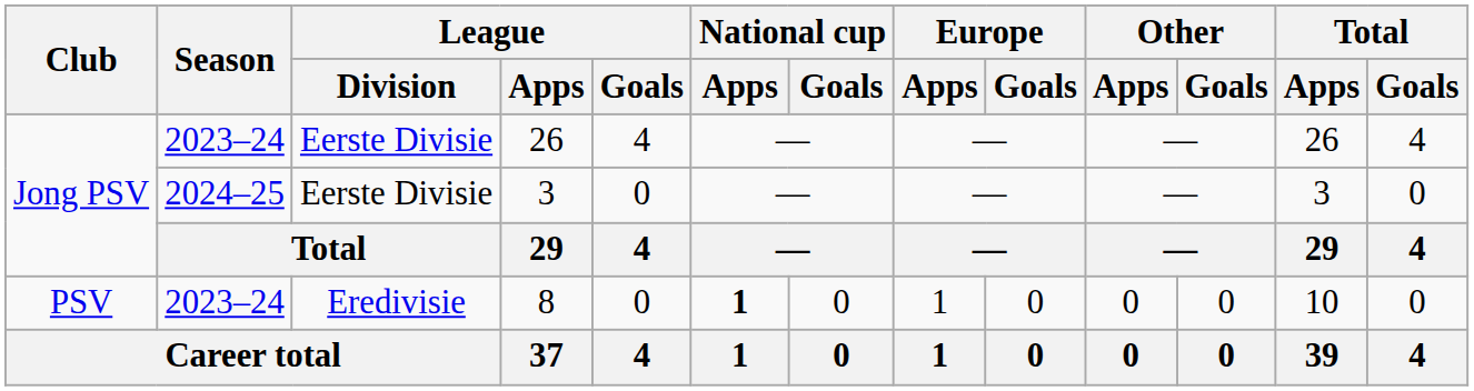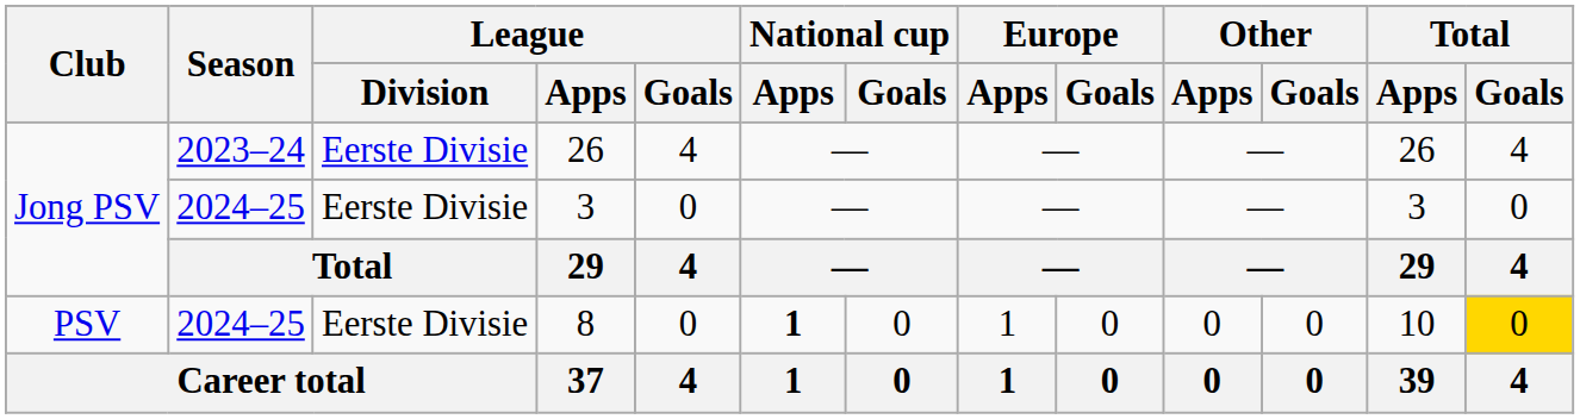 <table class="wikitable" style="text-align: center">
 <tr>
 <th rowspan="2">Club</th>
 <th rowspan="2">Season</th>
 <th colspan="3">League</th>
 <th colspan="2">National cup</th>
 <th colspan="2">Europe</th>
 <th colspan="2">Other</th>
 <th colspan="2">Total</th>
 </tr>
 <tr>
 <th>Division</th>
 <th>Apps</th>
 <th>Goals</th>
 <th>Apps</th>
 <th>Goals</th>
 <th>Apps</th>
 <th>Goals</th>
 <th>Apps</th>
 <th>Goals</th>
 <th>Apps</th>
 <th>Goals</th>
 </tr>
 <tr>
 <td rowspan="3"><a href='#'>Jong PSV</a></td>
 <td><a href='#'>2023–24</a></td>
 <td><a href='#'>Eerste Divisie</a></td>
 <td>26</td>
 <td>4</td>
 <td colspan="2">—</td>
 <td colspan="2">—</td>
 <td colspan="2">—</td>
 <td>26</td>
 <td>4</td>
 </tr>
 <tr>
 <td><a href='#'>2024–25</a></td>
 <td>Eerste Divisie</td>
 <td>3</td>
 <td>0</td>
 <td colspan="2">—</td>
 <td colspan="2">—</td>
 <td colspan="2">—</td>
 <td>3</td>
 <td>0</td>
 </tr>
 <tr>
 <th colspan="2">Total</th>
 <th>29</th>
 <th>4</th>
 <th colspan="2">—</th>
 <th colspan="2">—</th>
 <th colspan="2">—</th>
 <th>29</th>
 <th>4</th>
 </tr>
 <tr>
 <td><a href='#'>PSV</a></td>
-<td><a href='#'>2023–24</a></td>
-<td><a href='#'>Eredivisie</a></td>
+<td><a href='#'>2024–25</a></td>
+<td>Eerste Divisie</td>
 <td>8</td>
 <td>0</td>
 <td><strong>1</strong></td>
 <td>0</td>
 <td>1</td>
 <td>0</td>
 <td>0</td>
 <td>0</td>
 <td>10</td>
-<td>0</td>
+<td style="background: gold;">0</td>
 </tr>
 <tr>
 <th colspan="3">Career total</th>
 <th>37</th>
 <th>4</th>
 <th>1</th>
 <th>0</th>
 <th>1</th>
 <th>0</th>
 <th>0</th>
 <th>0</th>
 <th>39</th>
 <th>4</th>
 </tr>
 </table>
